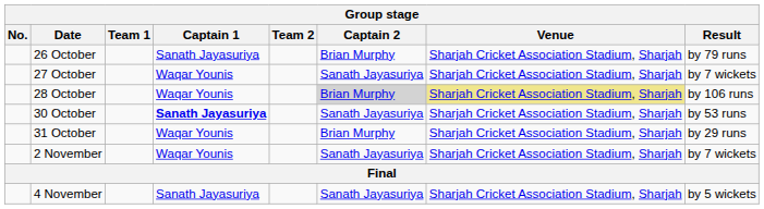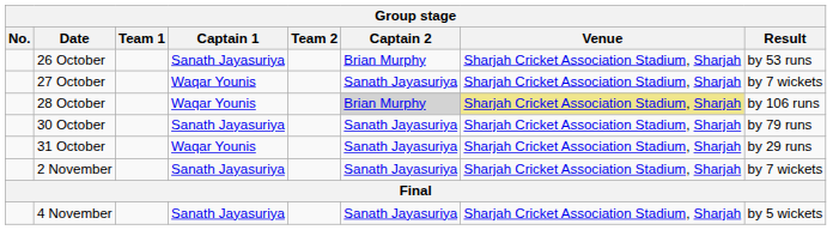 <table class="wikitable">
 <tr>
 <th colspan="9">Group stage</th>
 </tr>
 <tr>
 <th>No.</th>
 <th>Date</th>
 <th>Team 1</th>
 <th>Captain 1</th>
 <th>Team 2</th>
 <th>Captain 2</th>
 <th>Venue</th>
 <th>Result</th>
 </tr>
 <tr>
 <td></td>
 <td>26 October</td>
 <td></td>
 <td><a href='#'>Sanath Jayasuriya</a></td>
 <td></td>
 <td><a href='#'>Brian Murphy</a></td>
 <td><a href='#'>Sharjah Cricket Association Stadium</a>, <a href='#'>Sharjah</a></td>
-<td> by 79 runs</td>
+<td> by 53 runs</td>
 </tr>
 <tr>
 <td></td>
 <td>27 October</td>
 <td></td>
 <td><a href='#'>Waqar Younis</a></td>
 <td></td>
 <td><a href='#'>Sanath Jayasuriya</a></td>
 <td><a href='#'>Sharjah Cricket Association Stadium</a>, <a href='#'>Sharjah</a></td>
 <td> by 7 wickets</td>
 </tr>
 <tr>
 <td></td>
 <td>28 October</td>
 <td></td>
 <td><a href='#'>Waqar Younis</a></td>
 <td></td>
 <td style="background: lightgrey;"><a href='#'>Brian Murphy</a></td>
 <td style="background: khaki;"><a href='#'>Sharjah Cricket Association Stadium</a>, <a href='#'>Sharjah</a></td>
 <td> by 106 runs</td>
 </tr>
 <tr>
 <td></td>
 <td>30 October</td>
 <td></td>
-<td><strong><a href='#'>Sanath Jayasuriya</a></strong></td>
+<td><a href='#'>Sanath Jayasuriya</a></td>
 <td></td>
 <td><a href='#'>Sanath Jayasuriya</a></td>
 <td><a href='#'>Sharjah Cricket Association Stadium</a>, <a href='#'>Sharjah</a></td>
-<td> by 53 runs</td>
+<td> by 79 runs</td>
 </tr>
 <tr>
 <td></td>
 <td>31 October</td>
 <td></td>
 <td><a href='#'>Waqar Younis</a></td>
 <td></td>
-<td><a href='#'>Brian Murphy</a></td>
+<td><a href='#'>Sanath Jayasuriya</a></td>
 <td><a href='#'>Sharjah Cricket Association Stadium</a>, <a href='#'>Sharjah</a></td>
 <td> by 29 runs</td>
 </tr>
 <tr>
 <td></td>
 <td>2 November</td>
 <td></td>
-<td><a href='#'>Waqar Younis</a></td>
+<td><a href='#'>Sanath Jayasuriya</a></td>
 <td></td>
 <td><a href='#'>Sanath Jayasuriya</a></td>
 <td><a href='#'>Sharjah Cricket Association Stadium</a>, <a href='#'>Sharjah</a></td>
 <td> by 7 wickets</td>
 </tr>
 <tr>
 <th colspan="9">Final</th>
 </tr>
 <tr>
 <td></td>
 <td>4 November</td>
 <td></td>
 <td><a href='#'>Sanath Jayasuriya</a></td>
 <td></td>
 <td><a href='#'>Sanath Jayasuriya</a></td>
 <td><a href='#'>Sharjah Cricket Association Stadium</a>, <a href='#'>Sharjah</a></td>
 <td> by 5 wickets</td>
 </tr>
 </table>
